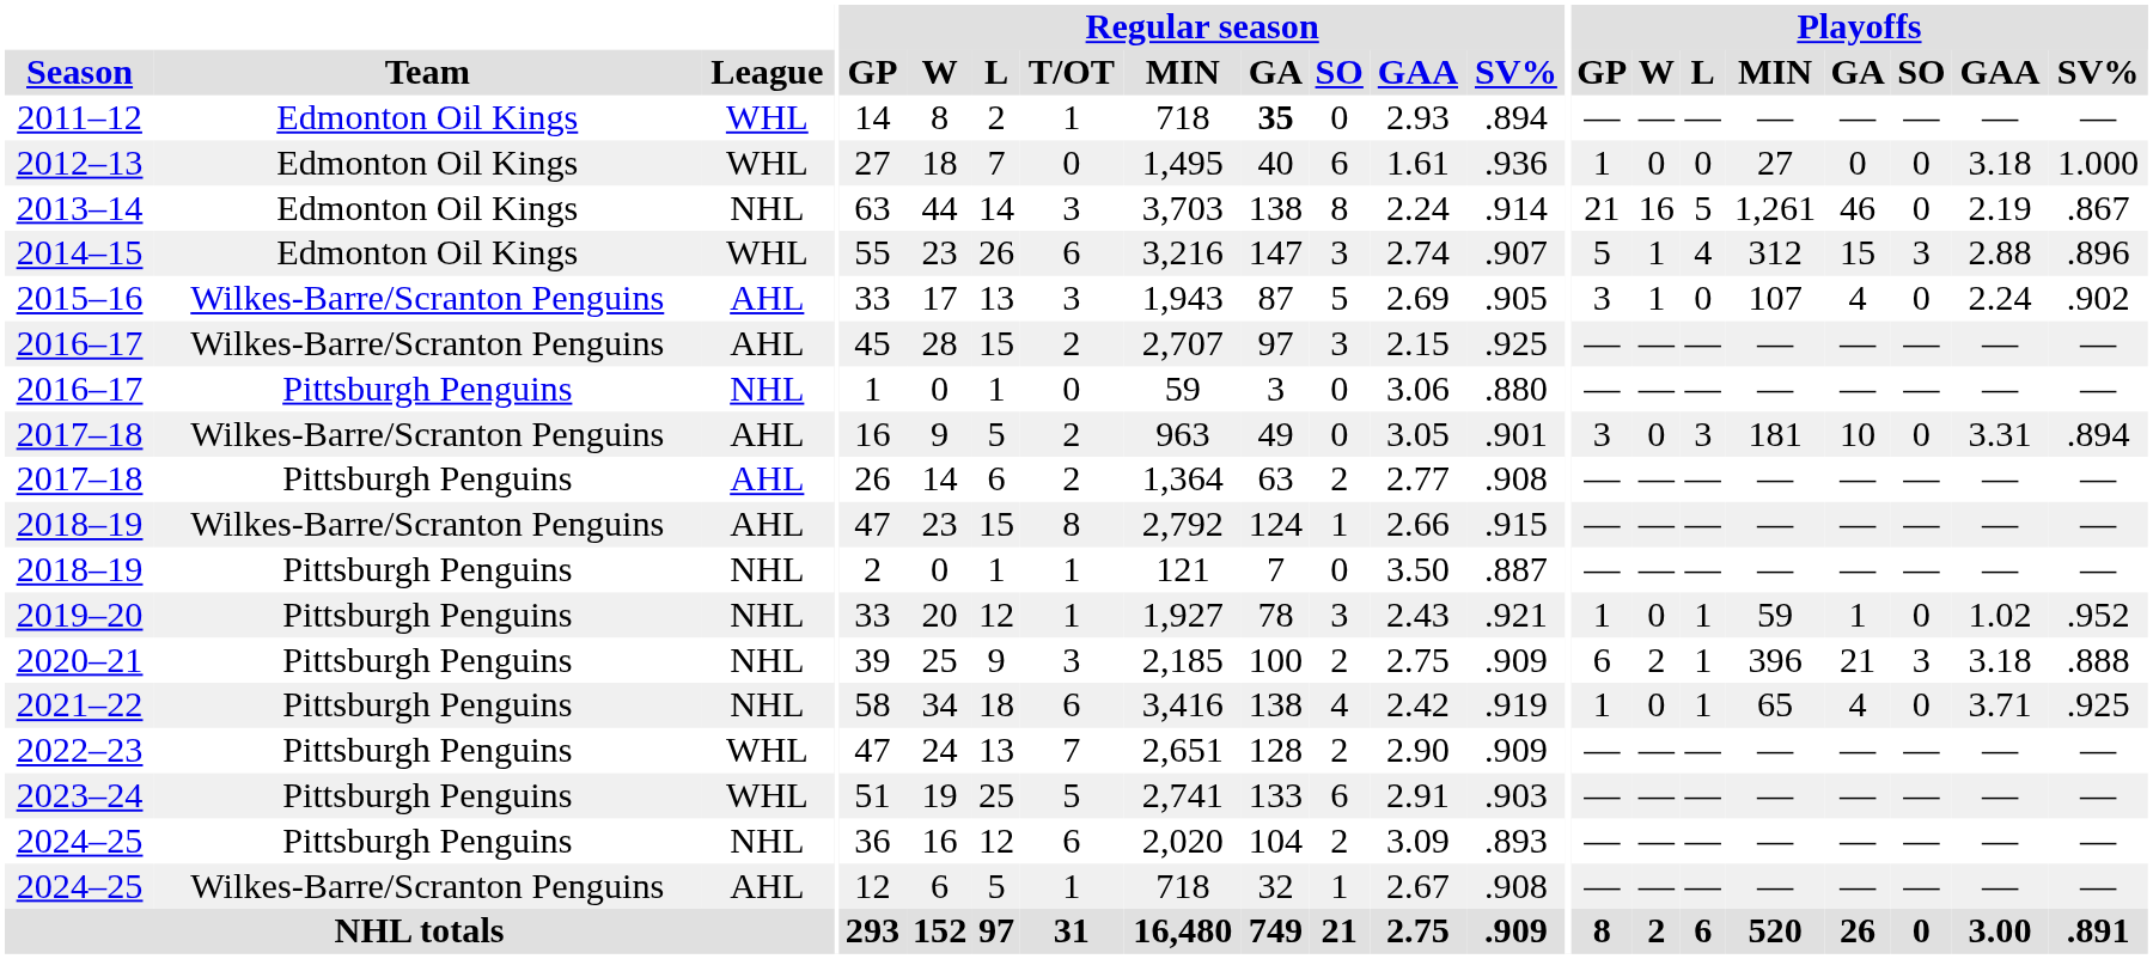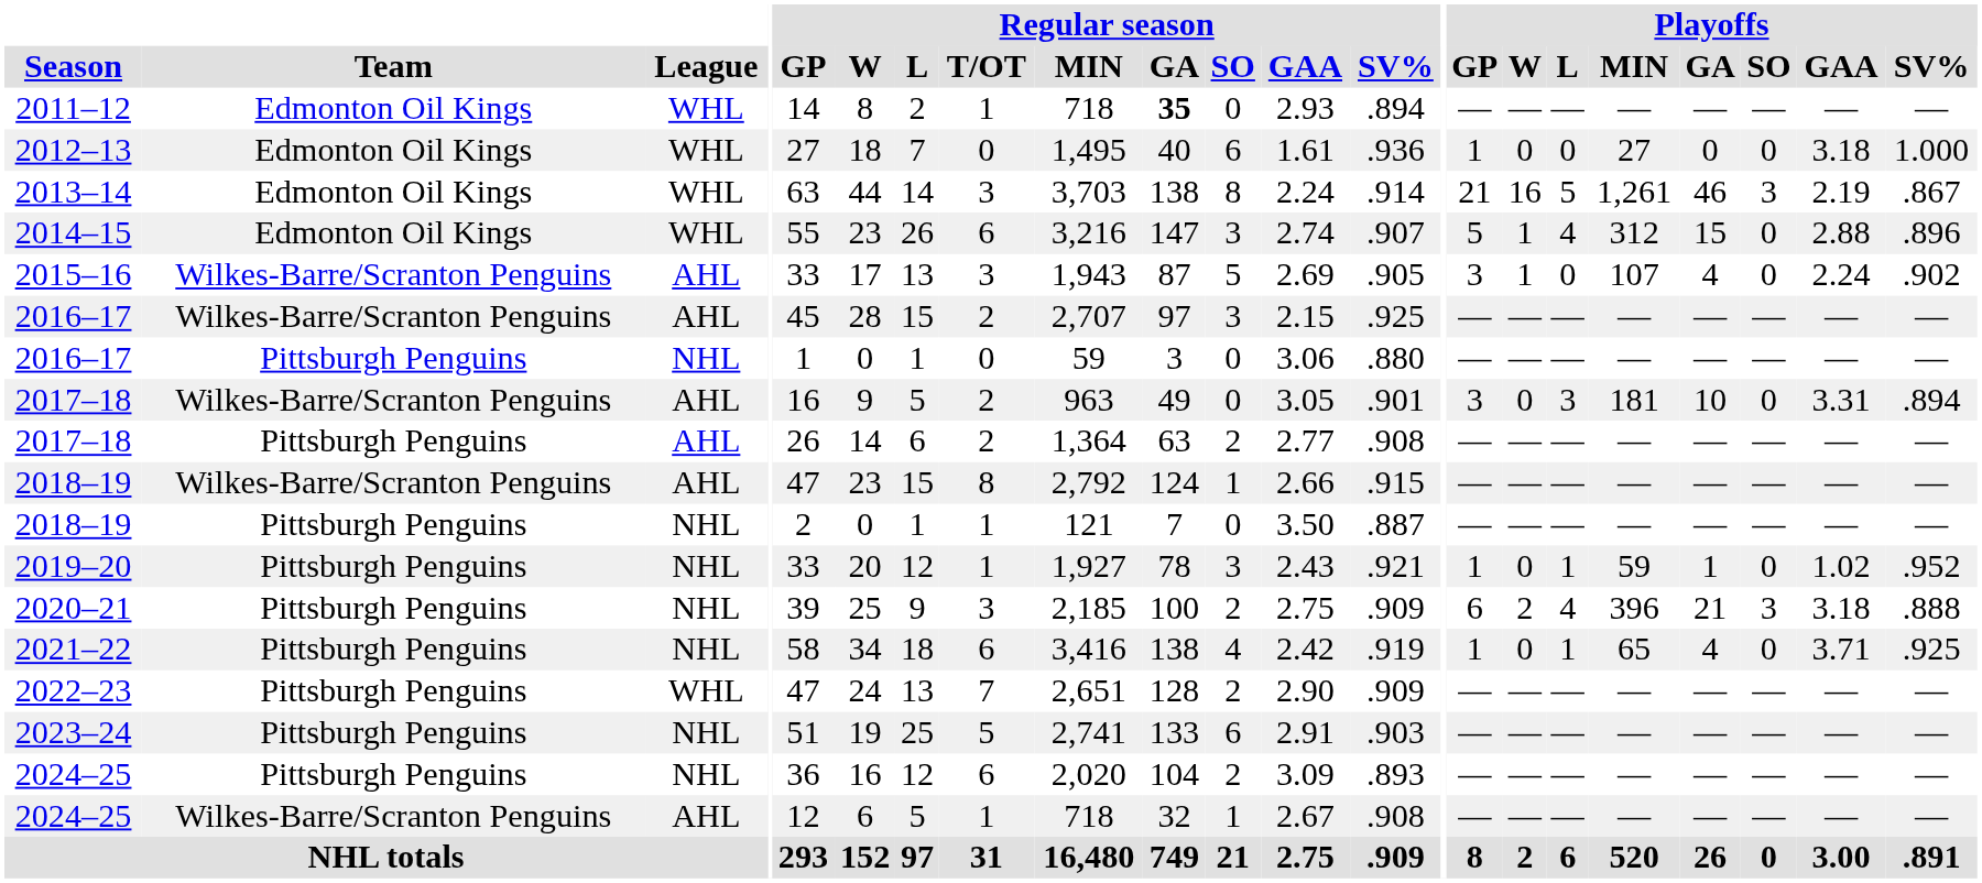 <table border=0 cellpadding=1 cellspacing="0" style="text-align:center; width:75%">
 <tr ALIGN=centre bgcolor="#e0e0e0">
 <th align=centre colspan="3" bgcolor="#ffffff"></th>
 <th align=centre rowspan="99" bgcolor="#ffffff"></th>
 <th align=centre colspan="9" bgcolor="#e0e0e0"><a href='#'>Regular season</a></th>
 <th align=centre rowspan="99" bgcolor="#ffffff"></th>
 <th align=centre colspan="8" bgcolor="#e0e0e0"><a href='#'>Playoffs</a></th>
 </tr>
 <tr bgcolor="#e0e0e0">
 <th><a href='#'>Season</a></th>
 <th>Team</th>
 <th>League</th>
 <th>GP</th>
 <th>W</th>
 <th>L</th>
 <th>T/OT</th>
 <th>MIN</th>
 <th>GA</th>
 <th><a href='#'>SO</a></th>
 <th><a href='#'>GAA</a></th>
 <th><a href='#'>SV%</a></th>
 <th>GP</th>
 <th>W</th>
 <th>L</th>
 <th>MIN</th>
 <th>GA</th>
 <th>SO</th>
 <th>GAA</th>
 <th>SV%</th>
 </tr>
 <tr>
 <td><a href='#'>2011–12</a></td>
 <td><a href='#'>Edmonton Oil Kings</a></td>
 <td><a href='#'>WHL</a></td>
 <td>14</td>
 <td>8</td>
 <td>2</td>
 <td>1</td>
 <td>718</td>
 <td><strong>35</strong></td>
 <td>0</td>
 <td>2.93</td>
 <td>.894</td>
 <td>—</td>
 <td>—</td>
 <td>—</td>
 <td>—</td>
 <td>—</td>
 <td>—</td>
 <td>—</td>
 <td>—</td>
 </tr>
 <tr bgcolor="#f0f0f0">
 <td><a href='#'>2012–13</a></td>
 <td>Edmonton Oil Kings</td>
 <td>WHL</td>
 <td>27</td>
 <td>18</td>
 <td>7</td>
 <td>0</td>
 <td>1,495</td>
 <td>40</td>
 <td>6</td>
 <td>1.61</td>
 <td>.936</td>
 <td>1</td>
 <td>0</td>
 <td>0</td>
 <td>27</td>
 <td>0</td>
 <td>0</td>
 <td>3.18</td>
 <td>1.000</td>
 </tr>
 <tr>
 <td><a href='#'>2013–14</a></td>
 <td>Edmonton Oil Kings</td>
-<td>NHL</td>
+<td>WHL</td>
 <td>63</td>
 <td>44</td>
 <td>14</td>
 <td>3</td>
 <td>3,703</td>
 <td>138</td>
 <td>8</td>
 <td>2.24</td>
 <td>.914</td>
 <td>21</td>
 <td>16</td>
 <td>5</td>
 <td>1,261</td>
 <td>46</td>
-<td>0</td>
+<td>3</td>
 <td>2.19</td>
 <td>.867</td>
 </tr>
 <tr bgcolor="#f0f0f0">
 <td><a href='#'>2014–15</a></td>
 <td>Edmonton Oil Kings</td>
 <td>WHL</td>
 <td>55</td>
 <td>23</td>
 <td>26</td>
 <td>6</td>
 <td>3,216</td>
 <td>147</td>
 <td>3</td>
 <td>2.74</td>
 <td>.907</td>
 <td>5</td>
 <td>1</td>
 <td>4</td>
 <td>312</td>
 <td>15</td>
-<td>3</td>
+<td>0</td>
 <td>2.88</td>
 <td>.896</td>
 </tr>
 <tr>
 <td><a href='#'>2015–16</a></td>
 <td><a href='#'>Wilkes-Barre/Scranton Penguins</a></td>
 <td><a href='#'>AHL</a></td>
 <td>33</td>
 <td>17</td>
 <td>13</td>
 <td>3</td>
 <td>1,943</td>
 <td>87</td>
 <td>5</td>
 <td>2.69</td>
 <td>.905</td>
 <td>3</td>
 <td>1</td>
 <td>0</td>
 <td>107</td>
 <td>4</td>
 <td>0</td>
 <td>2.24</td>
 <td>.902</td>
 </tr>
 <tr bgcolor="#f0f0f0">
 <td><a href='#'>2016–17</a></td>
 <td>Wilkes-Barre/Scranton Penguins</td>
 <td>AHL</td>
 <td>45</td>
 <td>28</td>
 <td>15</td>
 <td>2</td>
 <td>2,707</td>
 <td>97</td>
 <td>3</td>
 <td>2.15</td>
 <td>.925</td>
 <td>—</td>
 <td>—</td>
 <td>—</td>
 <td>—</td>
 <td>—</td>
 <td>—</td>
 <td>—</td>
 <td>—</td>
 </tr>
 <tr>
 <td><a href='#'>2016–17</a></td>
 <td><a href='#'>Pittsburgh Penguins</a></td>
 <td><a href='#'>NHL</a></td>
 <td>1</td>
 <td>0</td>
 <td>1</td>
 <td>0</td>
 <td>59</td>
 <td>3</td>
 <td>0</td>
 <td>3.06</td>
 <td>.880</td>
 <td>—</td>
 <td>—</td>
 <td>—</td>
 <td>—</td>
 <td>—</td>
 <td>—</td>
 <td>—</td>
 <td>—</td>
 </tr>
 <tr bgcolor="#f0f0f0">
 <td><a href='#'>2017–18</a></td>
 <td>Wilkes-Barre/Scranton Penguins</td>
 <td>AHL</td>
 <td>16</td>
 <td>9</td>
 <td>5</td>
 <td>2</td>
 <td>963</td>
 <td>49</td>
 <td>0</td>
 <td>3.05</td>
 <td>.901</td>
 <td>3</td>
 <td>0</td>
 <td>3</td>
 <td>181</td>
 <td>10</td>
 <td>0</td>
 <td>3.31</td>
 <td>.894</td>
 </tr>
 <tr>
 <td><a href='#'>2017–18</a></td>
 <td>Pittsburgh Penguins</td>
 <td><a href='#'>AHL</a></td>
 <td>26</td>
 <td>14</td>
 <td>6</td>
 <td>2</td>
 <td>1,364</td>
 <td>63</td>
 <td>2</td>
 <td>2.77</td>
 <td>.908</td>
 <td>—</td>
 <td>—</td>
 <td>—</td>
 <td>—</td>
 <td>—</td>
 <td>—</td>
 <td>—</td>
 <td>—</td>
 </tr>
 <tr bgcolor="#f0f0f0">
 <td><a href='#'>2018–19</a></td>
 <td>Wilkes-Barre/Scranton Penguins</td>
 <td>AHL</td>
 <td>47</td>
 <td>23</td>
 <td>15</td>
 <td>8</td>
 <td>2,792</td>
 <td>124</td>
 <td>1</td>
 <td>2.66</td>
 <td>.915</td>
 <td>—</td>
 <td>—</td>
 <td>—</td>
 <td>—</td>
 <td>—</td>
 <td>—</td>
 <td>—</td>
 <td>—</td>
 </tr>
 <tr>
 <td><a href='#'>2018–19</a></td>
 <td>Pittsburgh Penguins</td>
 <td>NHL</td>
 <td>2</td>
 <td>0</td>
 <td>1</td>
 <td>1</td>
 <td>121</td>
 <td>7</td>
 <td>0</td>
 <td>3.50</td>
 <td>.887</td>
 <td>—</td>
 <td>—</td>
 <td>—</td>
 <td>—</td>
 <td>—</td>
 <td>—</td>
 <td>—</td>
 <td>—</td>
 </tr>
 <tr bgcolor="#f0f0f0">
 <td><a href='#'>2019–20</a></td>
 <td>Pittsburgh Penguins</td>
 <td>NHL</td>
 <td>33</td>
 <td>20</td>
 <td>12</td>
 <td>1</td>
 <td>1,927</td>
 <td>78</td>
 <td>3</td>
 <td>2.43</td>
 <td>.921</td>
 <td>1</td>
 <td>0</td>
 <td>1</td>
 <td>59</td>
 <td>1</td>
 <td>0</td>
 <td>1.02</td>
 <td>.952</td>
 </tr>
 <tr>
 <td><a href='#'>2020–21</a></td>
 <td>Pittsburgh Penguins</td>
 <td>NHL</td>
 <td>39</td>
 <td>25</td>
 <td>9</td>
 <td>3</td>
 <td>2,185</td>
 <td>100</td>
 <td>2</td>
 <td>2.75</td>
 <td>.909</td>
 <td>6</td>
 <td>2</td>
-<td>1</td>
+<td>4</td>
 <td>396</td>
 <td>21</td>
 <td>3</td>
 <td>3.18</td>
 <td>.888</td>
 </tr>
 <tr bgcolor="#f0f0f0">
 <td><a href='#'>2021–22</a></td>
 <td>Pittsburgh Penguins</td>
 <td>NHL</td>
 <td>58</td>
 <td>34</td>
 <td>18</td>
 <td>6</td>
 <td>3,416</td>
 <td>138</td>
 <td>4</td>
 <td>2.42</td>
 <td>.919</td>
 <td>1</td>
 <td>0</td>
 <td>1</td>
 <td>65</td>
 <td>4</td>
 <td>0</td>
 <td>3.71</td>
 <td>.925</td>
 </tr>
 <tr>
 <td><a href='#'>2022–23</a></td>
 <td>Pittsburgh Penguins</td>
 <td>WHL</td>
 <td>47</td>
 <td>24</td>
 <td>13</td>
 <td>7</td>
 <td>2,651</td>
 <td>128</td>
 <td>2</td>
 <td>2.90</td>
 <td>.909</td>
 <td>—</td>
 <td>—</td>
 <td>—</td>
 <td>—</td>
 <td>—</td>
 <td>—</td>
 <td>—</td>
 <td>—</td>
 </tr>
 <tr bgcolor="#f0f0f0">
 <td><a href='#'>2023–24</a></td>
 <td>Pittsburgh Penguins</td>
-<td>WHL</td>
+<td>NHL</td>
 <td>51</td>
 <td>19</td>
 <td>25</td>
 <td>5</td>
 <td>2,741</td>
 <td>133</td>
 <td>6</td>
 <td>2.91</td>
 <td>.903</td>
 <td>—</td>
 <td>—</td>
 <td>—</td>
 <td>—</td>
 <td>—</td>
 <td>—</td>
 <td>—</td>
 <td>—</td>
 </tr>
 <tr>
 <td><a href='#'>2024–25</a></td>
 <td>Pittsburgh Penguins</td>
 <td>NHL</td>
 <td>36</td>
 <td>16</td>
 <td>12</td>
 <td>6</td>
 <td>2,020</td>
 <td>104</td>
 <td>2</td>
 <td>3.09</td>
 <td>.893</td>
 <td>—</td>
 <td>—</td>
 <td>—</td>
 <td>—</td>
 <td>—</td>
 <td>—</td>
 <td>—</td>
 <td>—</td>
 </tr>
 <tr bgcolor="#f0f0f0">
 <td><a href='#'>2024–25</a></td>
 <td>Wilkes-Barre/Scranton Penguins</td>
 <td>AHL</td>
 <td>12</td>
 <td>6</td>
 <td>5</td>
 <td>1</td>
 <td>718</td>
 <td>32</td>
 <td>1</td>
 <td>2.67</td>
 <td>.908</td>
 <td>—</td>
 <td>—</td>
 <td>—</td>
 <td>—</td>
 <td>—</td>
 <td>—</td>
 <td>—</td>
 <td>—</td>
 </tr>
 <tr ALIGN="centre" bgcolor="#e0e0e0">
 <th colspan="3" align="centre">NHL totals</th>
 <th>293</th>
 <th>152</th>
 <th>97</th>
 <th>31</th>
 <th>16,480</th>
 <th>749</th>
 <th>21</th>
 <th>2.75</th>
 <th>.909</th>
 <th>8</th>
 <th>2</th>
 <th>6</th>
 <th>520</th>
 <th>26</th>
 <th>0</th>
 <th>3.00</th>
 <th>.891</th>
 </tr>
 </table>
